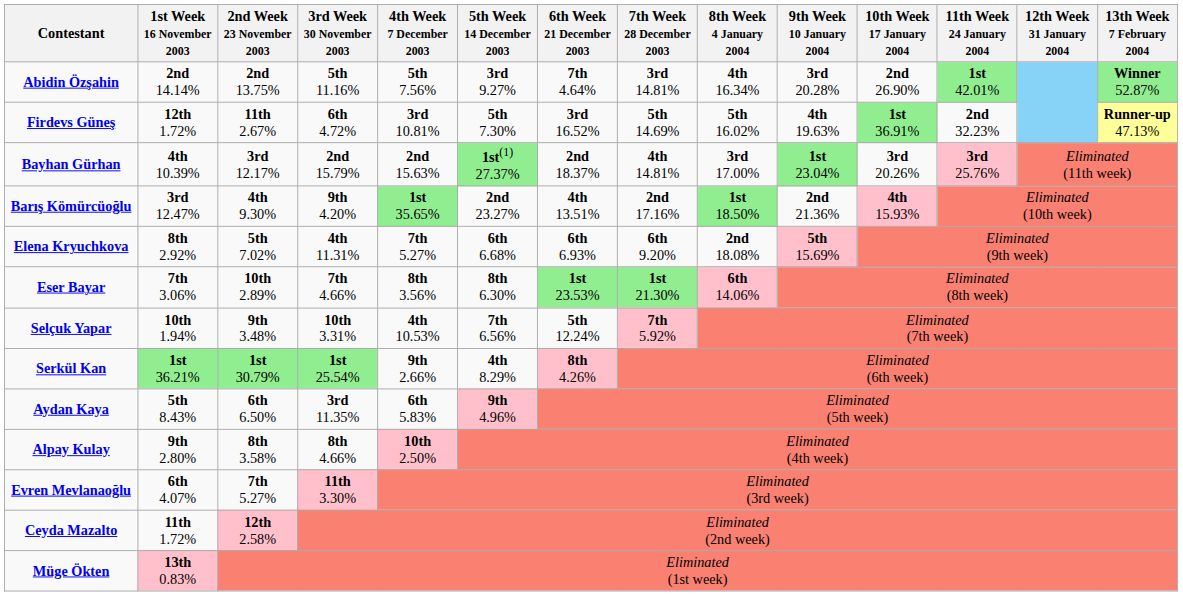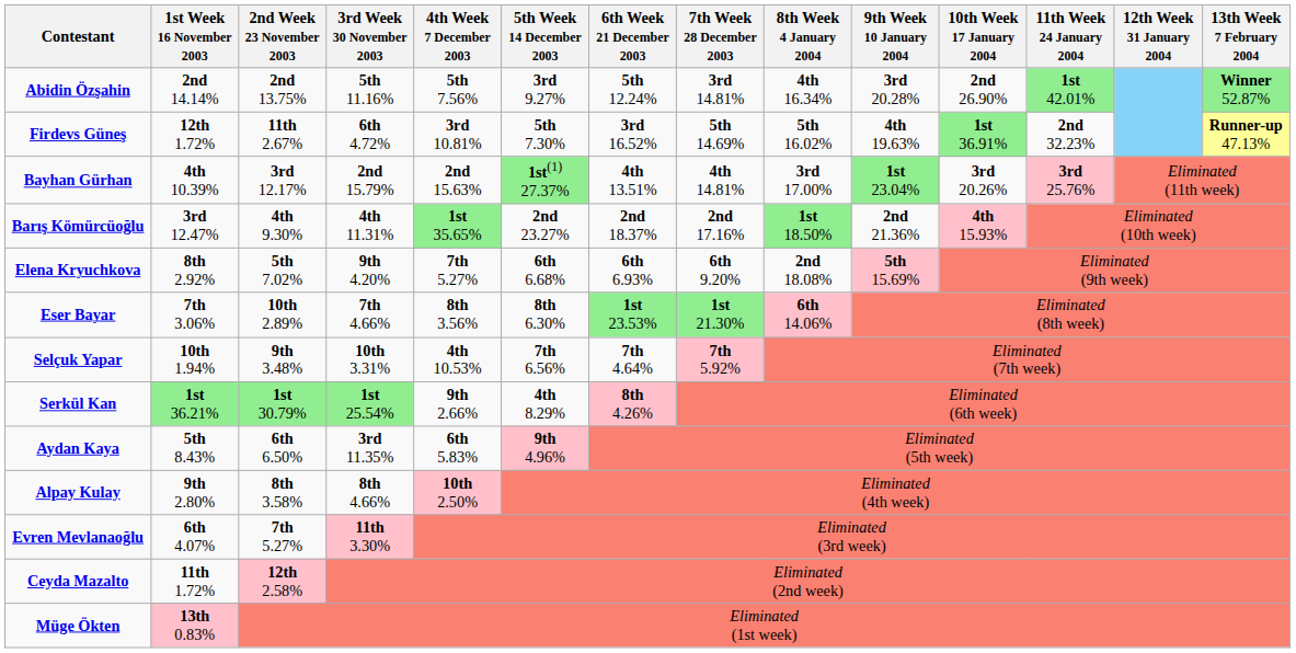 <table class="wikitable" style="text-align:center; font-size:95%">
 <tr>
 <th style="width:10%"><strong>Contestant</strong></th>
 <th style="width:6%">1st Week<br><small>16 November 2003</small></th>
 <th style="width:6%">2nd Week<br><small>23 November 2003</small></th>
 <th style="width:6%">3rd Week<br><small>30 November 2003</small></th>
 <th style="width:6%">4th Week<br><small>7 December 2003</small></th>
 <th style="width:6%">5th Week<br><small>14 December 2003</small></th>
 <th style="width:6%">6th Week<br><small>21 December 2003</small></th>
 <th style="width:6%">7th Week<br><small>28 December 2003</small></th>
 <th style="width:6%">8th Week<br><small>4 January 2004</small></th>
 <th style="width:6%">9th Week<br><small>10 January 2004</small></th>
 <th style="width:6%">10th Week<br><small>17 January 2004</small></th>
 <th style="width:6%">11th Week<br><small>24 January 2004</small></th>
 <th style="width:6%">12th Week<br><small>31 January 2004</small></th>
 <th style="width:6%">13th Week<br><small>7 February 2004</small></th>
 </tr>
 <tr>
 <td><strong><a href='#'>Abidin Özşahin</a></strong></td>
 <td><strong>2nd</strong><br>14.14%</td>
 <td><strong>2nd</strong><br>13.75%</td>
 <td><strong>5th</strong><br>11.16%</td>
 <td><strong>5th</strong><br>7.56%</td>
 <td><strong>3rd</strong><br>9.27%</td>
-<td><strong>7th</strong><br>4.64%</td>
+<td><strong>5th</strong><br>12.24%</td>
 <td><strong>3rd</strong><br>14.81%</td>
 <td><strong>4th</strong><br>16.34%</td>
 <td><strong>3rd</strong><br>20.28%</td>
 <td><strong>2nd</strong><br>26.90%</td>
 <td style="background:lightgreen"><strong>1st</strong><br>42.01%</td>
 <td style="background:#87D3F8" rowspan=2></td>
 <td style="background:lightgreen"><strong>Winner</strong><br>52.87%</td>
 </tr>
 <tr>
 <td><strong><a href='#'>Firdevs Güneş</a></strong></td>
 <td><strong>12th</strong><br>1.72%</td>
 <td><strong>11th</strong><br>2.67%</td>
 <td><strong>6th</strong><br>4.72%</td>
 <td><strong>3rd</strong><br>10.81%</td>
 <td><strong>5th</strong><br>7.30%</td>
 <td><strong>3rd</strong><br>16.52%</td>
 <td><strong>5th</strong><br>14.69%</td>
 <td><strong>5th</strong><br>16.02%</td>
 <td><strong>4th</strong><br>19.63%</td>
 <td style="background:lightgreen"><strong>1st</strong><br>36.91%</td>
 <td><strong>2nd</strong><br>32.23%</td>
 <td style="background:#ff9"><strong>Runner-up</strong><br>47.13%</td>
 </tr>
 <tr>
 <td><strong><a href='#'>Bayhan Gürhan</a></strong></td>
 <td><strong>4th</strong><br>10.39%</td>
 <td><strong>3rd</strong><br>12.17%</td>
 <td><strong>2nd</strong><br>15.79%</td>
 <td><strong>2nd</strong><br>15.63%</td>
 <td style="background:lightgreen"><strong>1st</strong><sup>(1)</sup><br>27.37%</td>
-<td><strong>2nd</strong><br>18.37%</td>
+<td><strong>4th</strong><br>13.51%</td>
 <td><strong>4th</strong><br>14.81%</td>
 <td><strong>3rd</strong><br>17.00%</td>
 <td style="background:lightgreen"><strong>1st</strong><br>23.04%</td>
 <td><strong>3rd</strong><br>20.26%</td>
 <td style="background:pink"><strong>3rd</strong><br>25.76%</td>
 <td style="background:#FA8072" colspan="2"><em>Eliminated</em><br>(11th week)</td>
 </tr>
 <tr>
 <td><strong><a href='#'>Barış Kömürcüoğlu</a></strong></td>
 <td><strong>3rd</strong><br>12.47%</td>
 <td><strong>4th</strong><br>9.30%</td>
-<td><strong>9th</strong><br>4.20%</td>
+<td><strong>4th</strong><br>11.31%</td>
 <td style="background:lightgreen"><strong>1st</strong><br>35.65%</td>
 <td><strong>2nd</strong><br>23.27%</td>
-<td><strong>4th</strong><br>13.51%</td>
+<td><strong>2nd</strong><br>18.37%</td>
 <td><strong>2nd</strong><br>17.16%</td>
 <td style="background:lightgreen"><strong>1st</strong><br>18.50%</td>
 <td><strong>2nd</strong><br>21.36%</td>
 <td style="background:pink"><strong>4th</strong><br>15.93%</td>
 <td style="background:#FA8072" colspan="3"><em>Eliminated</em><br>(10th week)</td>
 </tr>
 <tr>
 <td><strong><a href='#'>Elena Kryuchkova</a></strong></td>
 <td><strong>8th</strong><br>2.92%</td>
 <td><strong>5th</strong><br>7.02%</td>
-<td><strong>4th</strong><br>11.31%</td>
+<td><strong>9th</strong><br>4.20%</td>
 <td><strong>7th</strong><br>5.27%</td>
 <td><strong>6th</strong><br>6.68%</td>
 <td><strong>6th</strong><br>6.93%</td>
 <td><strong>6th</strong><br>9.20%</td>
 <td><strong>2nd</strong><br>18.08%</td>
 <td style="background:pink"><strong>5th</strong><br>15.69%</td>
 <td style="background:#FA8072" colspan="4"><em>Eliminated</em><br>(9th week)</td>
 </tr>
 <tr>
 <td><strong><a href='#'>Eser Bayar</a></strong></td>
 <td><strong>7th</strong><br>3.06%</td>
 <td><strong>10th</strong><br>2.89%</td>
 <td><strong>7th</strong><br>4.66%</td>
 <td><strong>8th</strong><br>3.56%</td>
 <td><strong>8th</strong><br>6.30%</td>
 <td style="background:lightgreen"><strong>1st</strong><br>23.53%</td>
 <td style="background:lightgreen"><strong>1st</strong><br>21.30%</td>
 <td style="background:pink"><strong>6th</strong><br>14.06%</td>
 <td style="background:#FA8072" colspan="5"><em>Eliminated</em><br>(8th week)</td>
 </tr>
 <tr>
 <td><strong><a href='#'>Selçuk Yapar</a></strong></td>
 <td><strong>10th</strong><br>1.94%</td>
 <td><strong>9th</strong><br>3.48%</td>
 <td><strong>10th</strong><br>3.31%</td>
 <td><strong>4th</strong><br>10.53%</td>
 <td><strong>7th</strong><br>6.56%</td>
-<td><strong>5th</strong><br>12.24%</td>
+<td><strong>7th</strong><br>4.64%</td>
 <td style="background:pink"><strong>7th</strong><br>5.92%</td>
 <td style="background:#FA8072" colspan="6"><em>Eliminated</em><br>(7th week)</td>
 </tr>
 <tr>
 <td><strong><a href='#'>Serkül Kan</a></strong></td>
 <td style="background:lightgreen"><strong>1st</strong><br>36.21%</td>
 <td style="background:lightgreen"><strong>1st</strong><br>30.79%</td>
 <td style="background:lightgreen"><strong>1st</strong><br>25.54%</td>
 <td><strong>9th</strong><br>2.66%</td>
 <td><strong>4th</strong><br>8.29%</td>
 <td style="background:pink"><strong>8th</strong><br>4.26%</td>
 <td style="background:#FA8072" colspan="7"><em>Eliminated</em><br>(6th week)</td>
 </tr>
 <tr>
 <td><strong><a href='#'>Aydan Kaya</a></strong></td>
 <td><strong>5th</strong><br>8.43%</td>
 <td><strong>6th</strong><br>6.50%</td>
 <td><strong>3rd</strong><br>11.35%</td>
 <td><strong>6th</strong><br>5.83%</td>
 <td style="background:pink"><strong>9th</strong><br>4.96%</td>
 <td style="background:#FA8072" colspan="8"><em>Eliminated</em><br>(5th week)</td>
 </tr>
 <tr>
 <td><strong><a href='#'>Alpay Kulay</a></strong></td>
 <td><strong>9th</strong><br>2.80%</td>
 <td><strong>8th</strong><br>3.58%</td>
 <td><strong>8th</strong><br>4.66%</td>
 <td style="background:pink"><strong>10th</strong><br>2.50%</td>
 <td style="background:#FA8072" colspan="9"><em>Eliminated</em><br>(4th week)</td>
 </tr>
 <tr>
 <td><strong><a href='#'>Evren Mevlanaoğlu</a></strong></td>
 <td><strong>6th</strong><br>4.07%</td>
 <td><strong>7th</strong><br>5.27%</td>
 <td style="background:pink"><strong>11th</strong><br>3.30%</td>
 <td style="background:#FA8072" colspan="10"><em>Eliminated</em><br>(3rd week)</td>
 </tr>
 <tr>
 <td><strong><a href='#'>Ceyda Mazalto</a></strong></td>
 <td><strong>11th</strong><br>1.72%</td>
 <td style="background:pink"><strong>12th</strong><br>2.58%</td>
 <td style="background:#FA8072" colspan="11"><em>Eliminated</em><br>(2nd week)</td>
 </tr>
 <tr>
 <td><strong><a href='#'>Müge Ökten</a></strong></td>
 <td style="background:pink"><strong>13th</strong><br>0.83%</td>
 <td style="background:#FA8072" colspan="12"><em>Eliminated</em><br>(1st week)</td>
 </tr>
 </table>
